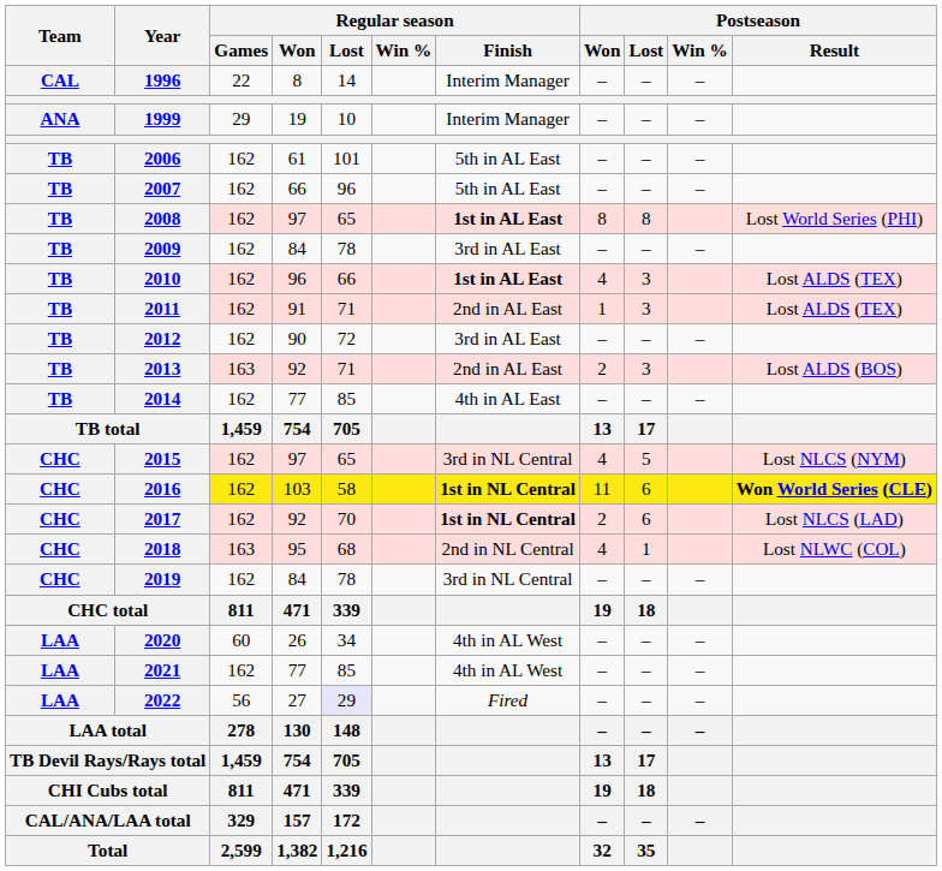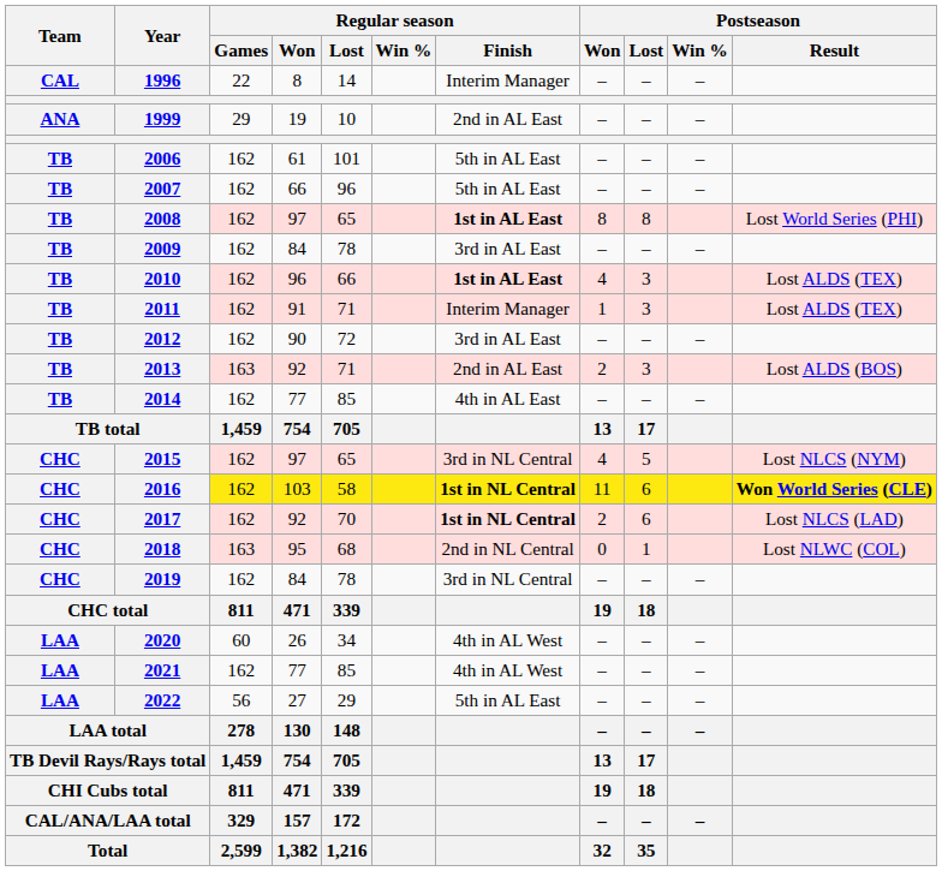 <table class="wikitable" style="font-size: 95%; text-align:center;">
 <tr>
 <th rowspan="2">Team</th>
 <th rowspan="2">Year</th>
 <th colspan="5">Regular season</th>
 <th colspan="4">Postseason</th>
 </tr>
 <tr>
 <th>Games</th>
 <th>Won</th>
 <th>Lost</th>
 <th>Win %</th>
 <th>Finish</th>
 <th>Won</th>
 <th>Lost</th>
 <th>Win %</th>
 <th>Result</th>
 </tr>
 <tr>
 </tr>
 <tr>
 <th><a href='#'>CAL</a></th>
 <th><a href='#'>1996</a></th>
 <td>22</td>
 <td>8</td>
 <td>14</td>
 <td></td>
 <td>Interim Manager</td>
 <td>–</td>
 <td>–</td>
 <td>–</td>
 <td></td>
 </tr>
 <tr>
 <th colspan="11"></th>
 </tr>
 <tr>
 <th><a href='#'>ANA</a></th>
 <th><a href='#'>1999</a></th>
 <td>29</td>
 <td>19</td>
 <td>10</td>
 <td></td>
-<td>Interim Manager</td>
+<td>2nd in AL East</td>
 <td>–</td>
 <td>–</td>
 <td>–</td>
 <td></td>
 </tr>
 <tr>
 <th colspan="11"></th>
 </tr>
 <tr>
 <th><a href='#'>TB</a></th>
 <th><a href='#'>2006</a></th>
 <td>162</td>
 <td>61</td>
 <td>101</td>
 <td></td>
 <td>5th in AL East</td>
 <td>–</td>
 <td>–</td>
 <td>–</td>
 <td></td>
 </tr>
 <tr>
 <th><a href='#'>TB</a></th>
 <th><a href='#'>2007</a></th>
 <td>162</td>
 <td>66</td>
 <td>96</td>
 <td></td>
 <td>5th in AL East</td>
 <td>–</td>
 <td>–</td>
 <td>–</td>
 <td></td>
 </tr>
 <tr ! style="background:#fdd;">
 <th><a href='#'>TB</a></th>
 <th><a href='#'>2008</a></th>
 <td>162</td>
 <td>97</td>
 <td>65</td>
 <td></td>
 <td><strong>1st in AL East</strong></td>
 <td>8</td>
 <td>8</td>
 <td></td>
 <td>Lost <a href='#'>World Series</a> (<a href='#'>PHI</a>)</td>
 </tr>
 <tr>
 <th><a href='#'>TB</a></th>
 <th><a href='#'>2009</a></th>
 <td>162</td>
 <td>84</td>
 <td>78</td>
 <td></td>
 <td>3rd in AL East</td>
 <td>–</td>
 <td>–</td>
 <td>–</td>
 <td></td>
 </tr>
 <tr ! style="background:#fdd;">
 <th><a href='#'>TB</a></th>
 <th><a href='#'>2010</a></th>
 <td>162</td>
 <td>96</td>
 <td>66</td>
 <td></td>
 <td><strong>1st in AL East</strong></td>
 <td>4</td>
 <td>3</td>
 <td></td>
 <td>Lost <a href='#'>ALDS</a> (<a href='#'>TEX</a>)</td>
 </tr>
 <tr ! style="background:#fdd;">
 <th><a href='#'>TB</a></th>
 <th><a href='#'>2011</a></th>
 <td>162</td>
 <td>91</td>
 <td>71</td>
 <td></td>
-<td>2nd in AL East</td>
+<td>Interim Manager</td>
 <td>1</td>
 <td>3</td>
 <td></td>
 <td>Lost <a href='#'>ALDS</a> (<a href='#'>TEX</a>)</td>
 </tr>
 <tr>
 <th><a href='#'>TB</a></th>
 <th><a href='#'>2012</a></th>
 <td>162</td>
 <td>90</td>
 <td>72</td>
 <td></td>
 <td>3rd in AL East</td>
 <td>–</td>
 <td>–</td>
 <td>–</td>
 <td></td>
 </tr>
 <tr ! style="background:#fdd;">
 <th><a href='#'>TB</a></th>
 <th><a href='#'>2013</a></th>
 <td>163</td>
 <td>92</td>
 <td>71</td>
 <td></td>
 <td>2nd in AL East</td>
 <td>2</td>
 <td>3</td>
 <td></td>
 <td>Lost <a href='#'>ALDS</a> (<a href='#'>BOS</a>)</td>
 </tr>
 <tr>
 <th><a href='#'>TB</a></th>
 <th><a href='#'>2014</a></th>
 <td>162</td>
 <td>77</td>
 <td>85</td>
 <td></td>
 <td>4th in AL East</td>
 <td>–</td>
 <td>–</td>
 <td>–</td>
 <td></td>
 </tr>
 <tr>
 <th colspan="2">TB total</th>
 <th>1,459</th>
 <th>754</th>
 <th>705</th>
 <th></th>
 <th></th>
 <th>13</th>
 <th>17</th>
 <th></th>
 <th></th>
 </tr>
 <tr ! style="background:#fdd;">
 <th><a href='#'>CHC</a></th>
 <th><a href='#'>2015</a></th>
 <td>162</td>
 <td>97</td>
 <td>65</td>
 <td></td>
 <td>3rd in NL Central</td>
 <td>4</td>
 <td>5</td>
 <td></td>
 <td>Lost <a href='#'>NLCS</a> (<a href='#'>NYM</a>)</td>
 </tr>
 <tr ! style="background:#FDE910;">
 <th><a href='#'>CHC</a></th>
 <th><a href='#'>2016</a></th>
 <td>162</td>
 <td>103</td>
 <td>58</td>
 <td></td>
 <td><strong>1st in NL Central</strong></td>
 <td>11</td>
 <td>6</td>
 <td></td>
 <td><strong>Won <a href='#'>World Series</a> (<a href='#'>CLE</a>)</strong></td>
 </tr>
 <tr ! style="background:#fdd;">
 <th><a href='#'>CHC</a></th>
 <th><a href='#'>2017</a></th>
 <td>162</td>
 <td>92</td>
 <td>70</td>
 <td></td>
 <td><strong>1st in NL Central</strong></td>
 <td>2</td>
 <td>6</td>
 <td></td>
 <td>Lost <a href='#'>NLCS</a> (<a href='#'>LAD</a>)</td>
 </tr>
 <tr ! style="background:#fdd;">
 <th><a href='#'>CHC</a></th>
 <th><a href='#'>2018</a></th>
 <td>163</td>
 <td>95</td>
 <td>68</td>
 <td></td>
 <td>2nd in NL Central</td>
-<td>4</td>
+<td>0</td>
 <td>1</td>
 <td></td>
 <td>Lost <a href='#'>NLWC</a> (<a href='#'>COL</a>)</td>
 </tr>
 <tr>
 <th><a href='#'>CHC</a></th>
 <th><a href='#'>2019</a></th>
 <td>162</td>
 <td>84</td>
 <td>78</td>
 <td></td>
 <td>3rd in NL Central</td>
 <td>–</td>
 <td>–</td>
 <td>–</td>
 <td></td>
 </tr>
 <tr>
 <th colspan="2">CHC total</th>
 <th>811</th>
 <th>471</th>
 <th>339</th>
 <th></th>
 <th></th>
 <th>19</th>
 <th>18</th>
 <th></th>
 <th></th>
 </tr>
 <tr>
 <th><a href='#'>LAA</a></th>
 <th><a href='#'>2020</a></th>
 <td>60</td>
 <td>26</td>
 <td>34</td>
 <td></td>
 <td>4th in AL West</td>
 <td>–</td>
 <td>–</td>
 <td>–</td>
 <td></td>
 </tr>
 <tr>
 <th><a href='#'>LAA</a></th>
 <th><a href='#'>2021</a></th>
 <td>162</td>
 <td>77</td>
 <td>85</td>
 <td></td>
 <td>4th in AL West</td>
 <td>–</td>
 <td>–</td>
 <td>–</td>
 <td></td>
 </tr>
 <tr>
 <th><a href='#'>LAA</a></th>
 <th><a href='#'>2022</a></th>
 <td>56</td>
 <td>27</td>
-<td style="background: lavender;">29</td>
+<td>29</td>
 <td></td>
-<td><em>Fired</em></td>
+<td>5th in AL East</td>
 <td>–</td>
 <td>–</td>
 <td>–</td>
 <td></td>
 </tr>
 <tr>
 <th colspan="2">LAA total</th>
 <th>278</th>
 <th>130</th>
 <th>148</th>
 <th></th>
 <th></th>
 <th>–</th>
 <th>–</th>
 <th>–</th>
 <th></th>
 </tr>
 <tr>
 <th colspan="2">TB Devil Rays/Rays total</th>
 <th>1,459</th>
 <th>754</th>
 <th>705</th>
 <th></th>
 <th></th>
 <th>13</th>
 <th>17</th>
 <th></th>
 <th></th>
 </tr>
 <tr>
 <th colspan="2">CHI Cubs total</th>
 <th>811</th>
 <th>471</th>
 <th>339</th>
 <th></th>
 <th></th>
 <th>19</th>
 <th>18</th>
 <th></th>
 <th></th>
 </tr>
 <tr>
 <th colspan="2">CAL/ANA/LAA total</th>
 <th>329</th>
 <th>157</th>
 <th>172</th>
 <th></th>
 <th></th>
 <th>–</th>
 <th>–</th>
 <th>–</th>
 <th></th>
 </tr>
 <tr>
 <th colspan="2">Total </th>
 <th>2,599</th>
 <th>1,382</th>
 <th>1,216</th>
 <th></th>
 <th></th>
 <th>32</th>
 <th>35</th>
 <th></th>
 <th></th>
 </tr>
 </table>
